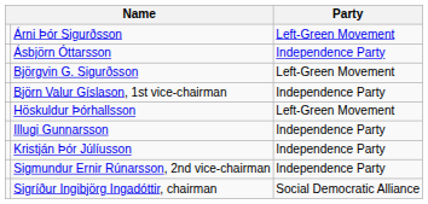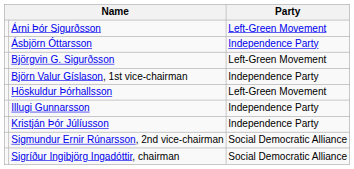 <table class="sortable wikitable">
 <tr>
 <th colspan="2">Name</th>
 <th>Party</th>
 </tr>
 <tr>
 <td></td>
 <td><a href='#'>Árni Þór Sigurðsson</a></td>
 <td><a href='#'>Left-Green Movement</a></td>
 </tr>
 <tr>
 <td></td>
 <td><a href='#'>Ásbjörn Óttarsson</a></td>
 <td><a href='#'>Independence Party</a></td>
 </tr>
 <tr>
 <td></td>
 <td><a href='#'>Björgvin G. Sigurðsson</a></td>
 <td>Left-Green Movement</td>
 </tr>
 <tr>
 <td></td>
 <td><a href='#'>Björn Valur Gíslason</a>, 1st vice-chairman</td>
 <td>Independence Party</td>
 </tr>
 <tr>
 <td></td>
 <td><a href='#'>Höskuldur Þórhallsson</a></td>
 <td>Left-Green Movement</td>
 </tr>
 <tr>
 <td></td>
 <td><a href='#'>Illugi Gunnarsson</a></td>
 <td>Independence Party</td>
 </tr>
 <tr>
 <td></td>
 <td><a href='#'>Kristján Þór Júlíusson</a></td>
 <td>Independence Party</td>
 </tr>
 <tr>
 <td></td>
 <td><a href='#'>Sigmundur Ernir Rúnarsson</a>, 2nd vice-chairman</td>
-<td>Independence Party</td>
+<td>Social Democratic Alliance</td>
 </tr>
 <tr>
 <td></td>
 <td><a href='#'>Sigríður Ingibjörg Ingadóttir</a>, chairman</td>
 <td>Social Democratic Alliance</td>
 </tr>
 </table>
